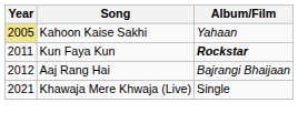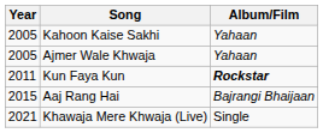 <table class="wikitable">
 <tr>
 <th>Year</th>
 <th>Song</th>
 <th>Album/Film</th>
 </tr>
 <tr>
-<td style="background: khaki;">2005</td>
+<td>2005</td>
 <td>Kahoon Kaise Sakhi</td>
+<td><em>Yahaan</em></td>
+</tr>
+<tr>
+<td>2005</td>
+<td>Ajmer Wale Khwaja</td>
 <td><em>Yahaan</em></td>
 </tr>
 <tr>
 <td>2011</td>
 <td>Kun Faya Kun</td>
 <td><strong><em>Rockstar</em></strong></td>
 </tr>
 <tr>
-<td>2012</td>
+<td>2015</td>
 <td>Aaj Rang Hai</td>
 <td><em>Bajrangi Bhaijaan</em></td>
 </tr>
 <tr>
 <td>2021</td>
 <td>Khawaja Mere Khwaja (Live)</td>
 <td>Single</td>
 </tr>
 </table>
